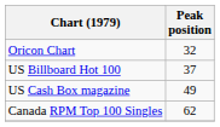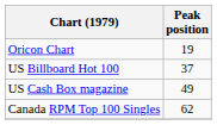 <table class="wikitable sortable">
 <tr>
 <th align="left">Chart (1979)</th>
 <th align="center">Peak<br>position</th>
 </tr>
 <tr>
 <td align="left"><a href='#'>Oricon Chart</a></td>
-<td align="center">32</td>
+<td align="center">19</td>
 </tr>
 <tr>
 <td align="left">US <a href='#'>Billboard Hot 100</a></td>
 <td align="center">37</td>
 </tr>
 <tr>
 <td align="left">US <a href='#'>Cash Box magazine</a></td>
 <td align="center">49</td>
 </tr>
 <tr>
 <td align="left">Canada <a href='#'>RPM Top 100 Singles</a></td>
 <td align="center">62</td>
 </tr>
 <tr>
 </tr>
 </table>
